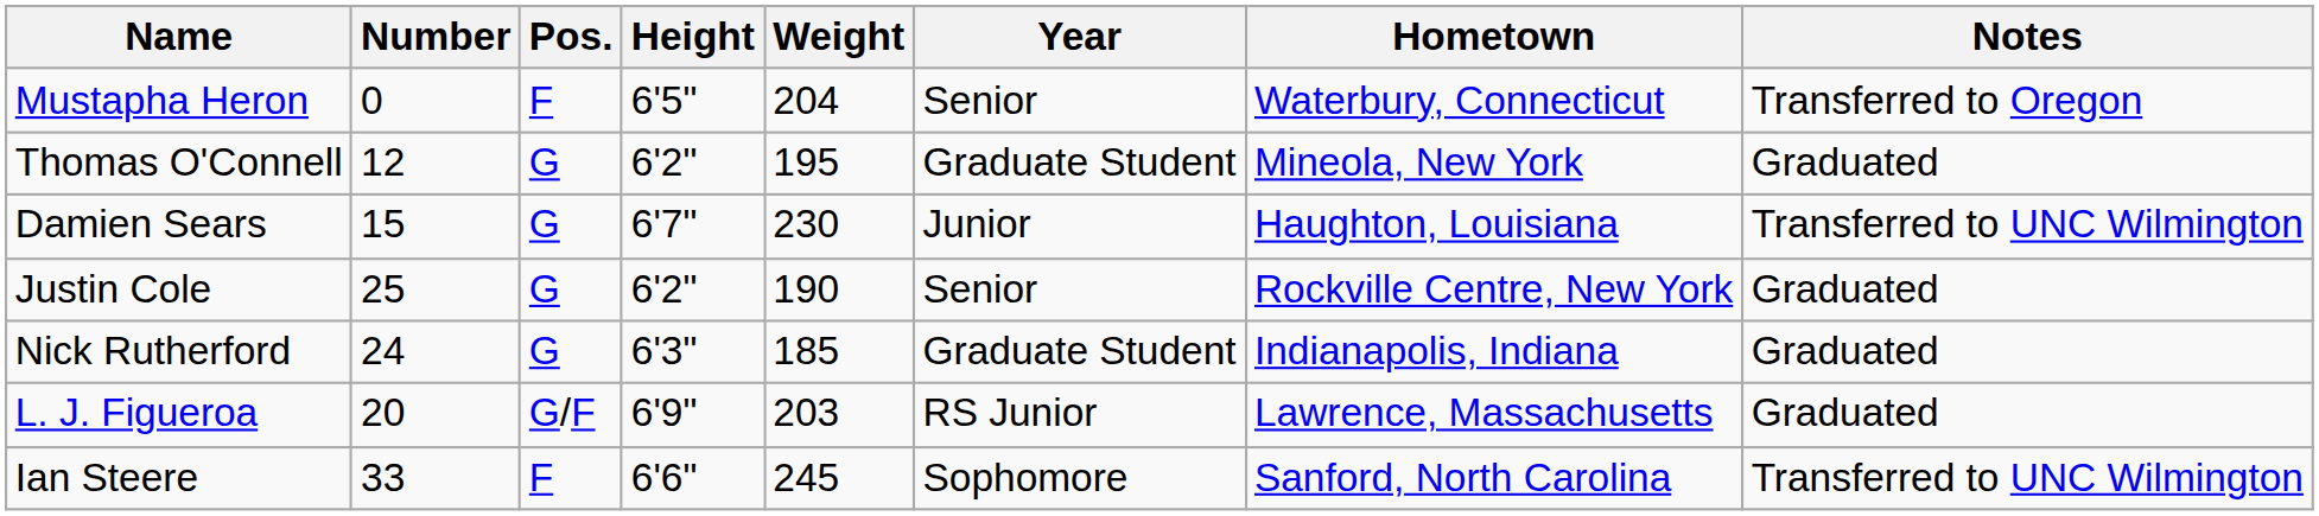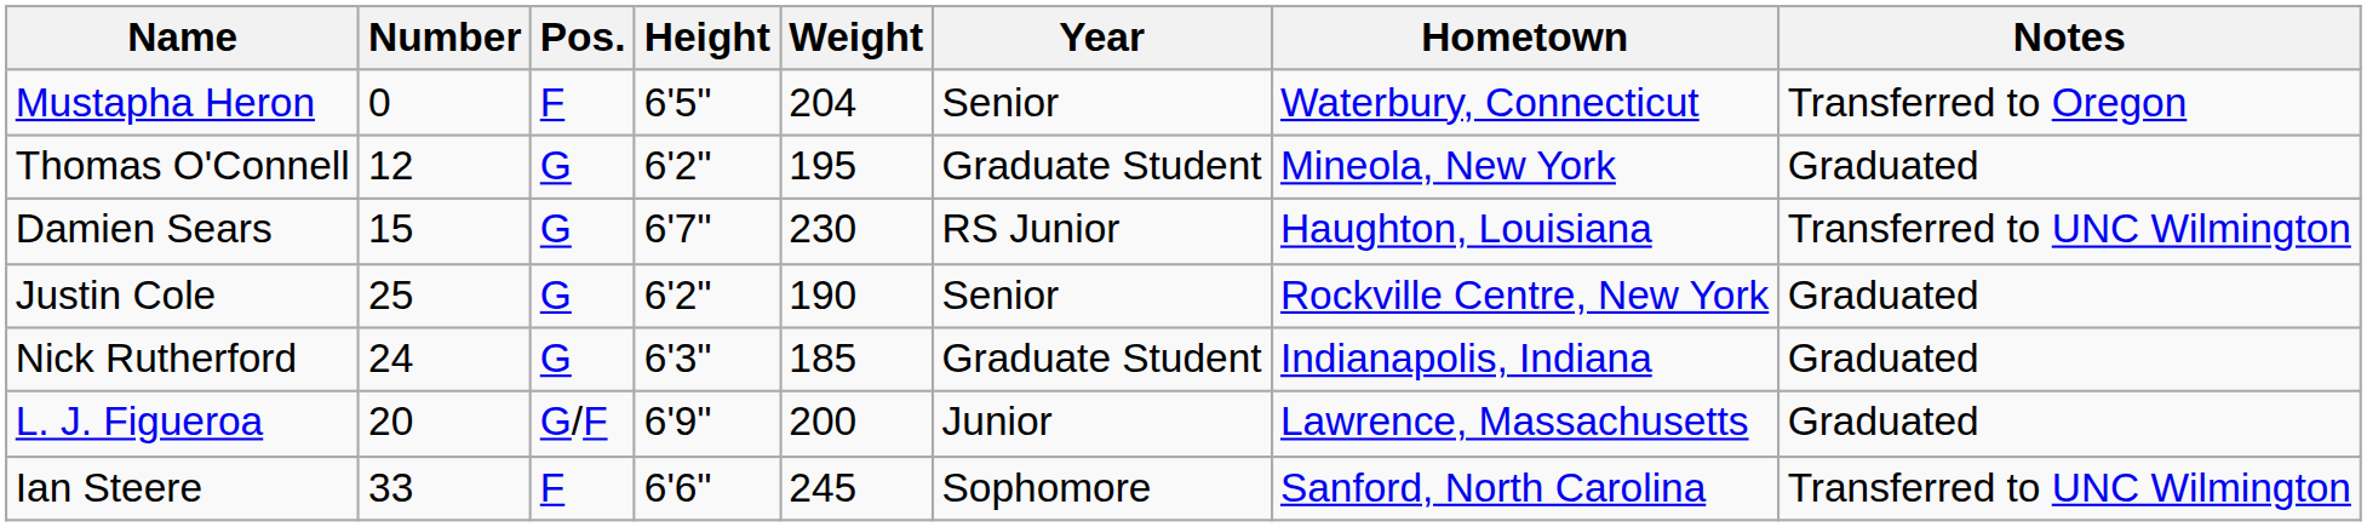 <table class="wikitable sortable" border="1">
 <tr>
 <th>Name</th>
 <th>Number</th>
 <th>Pos.</th>
 <th>Height</th>
 <th>Weight</th>
 <th>Year</th>
 <th>Hometown</th>
 <th class="unsortable">Notes</th>
 </tr>
 <tr>
 <td sortname><a href='#'>Mustapha Heron</a></td>
 <td>0</td>
 <td><a href='#'>F</a></td>
 <td>6'5"</td>
 <td>204</td>
 <td>Senior</td>
 <td><a href='#'>Waterbury, Connecticut</a></td>
 <td>Transferred to <a href='#'>Oregon</a></td>
 </tr>
 <tr>
 <td sortname>Thomas O'Connell</td>
 <td>12</td>
 <td><a href='#'>G</a></td>
 <td>6'2"</td>
 <td>195</td>
 <td>Graduate Student</td>
 <td><a href='#'>Mineola, New York</a></td>
 <td>Graduated</td>
 </tr>
 <tr>
 <td sortname>Damien Sears</td>
 <td>15</td>
 <td><a href='#'>G</a></td>
 <td>6'7"</td>
 <td>230</td>
-<td>Junior</td>
+<td>RS Junior</td>
 <td><a href='#'>Haughton, Louisiana</a></td>
 <td>Transferred to <a href='#'>UNC Wilmington</a></td>
 </tr>
 <tr>
 <td sortname>Justin Cole</td>
 <td>25</td>
 <td><a href='#'>G</a></td>
 <td>6'2"</td>
 <td>190</td>
 <td>Senior</td>
 <td><a href='#'>Rockville Centre, New York</a></td>
 <td>Graduated</td>
 </tr>
 <tr>
 <td sortname>Nick Rutherford</td>
 <td>24</td>
 <td><a href='#'>G</a></td>
 <td>6'3"</td>
 <td>185</td>
 <td>Graduate Student</td>
 <td><a href='#'>Indianapolis, Indiana</a></td>
 <td>Graduated</td>
 </tr>
 <tr>
 <td sortname><a href='#'>L. J. Figueroa</a></td>
 <td>20</td>
 <td><a href='#'>G</a>/<a href='#'>F</a></td>
 <td>6'9"</td>
-<td>203</td>
-<td>RS Junior</td>
+<td>200</td>
+<td>Junior</td>
 <td><a href='#'>Lawrence, Massachusetts</a></td>
 <td>Graduated</td>
 </tr>
 <tr>
 <td sortname>Ian Steere</td>
 <td>33</td>
 <td><a href='#'>F</a></td>
 <td>6'6"</td>
 <td>245</td>
 <td>Sophomore</td>
 <td><a href='#'>Sanford, North Carolina</a></td>
 <td>Transferred to <a href='#'>UNC Wilmington</a></td>
 </tr>
 </table>
